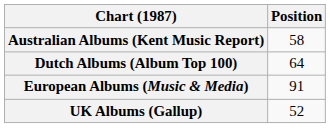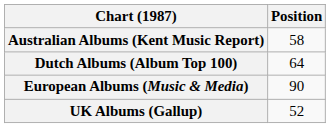 <table class="wikitable sortable plainrowheaders" style="text-align:center">
 <tr>
 <th scope="col">Chart (1987)</th>
 <th scope="col">Position</th>
 </tr>
 <tr>
 <th scope="row">Australian Albums (Kent Music Report)</th>
 <td>58</td>
 </tr>
 <tr>
 <th scope="row">Dutch Albums (Album Top 100)</th>
 <td>64</td>
 </tr>
 <tr>
 <th scope="row">European Albums (<em>Music & Media</em>)</th>
-<td>91</td>
+<td>90</td>
 </tr>
 <tr>
 <th scope="row">UK Albums (Gallup)</th>
 <td>52</td>
 </tr>
 </table>
